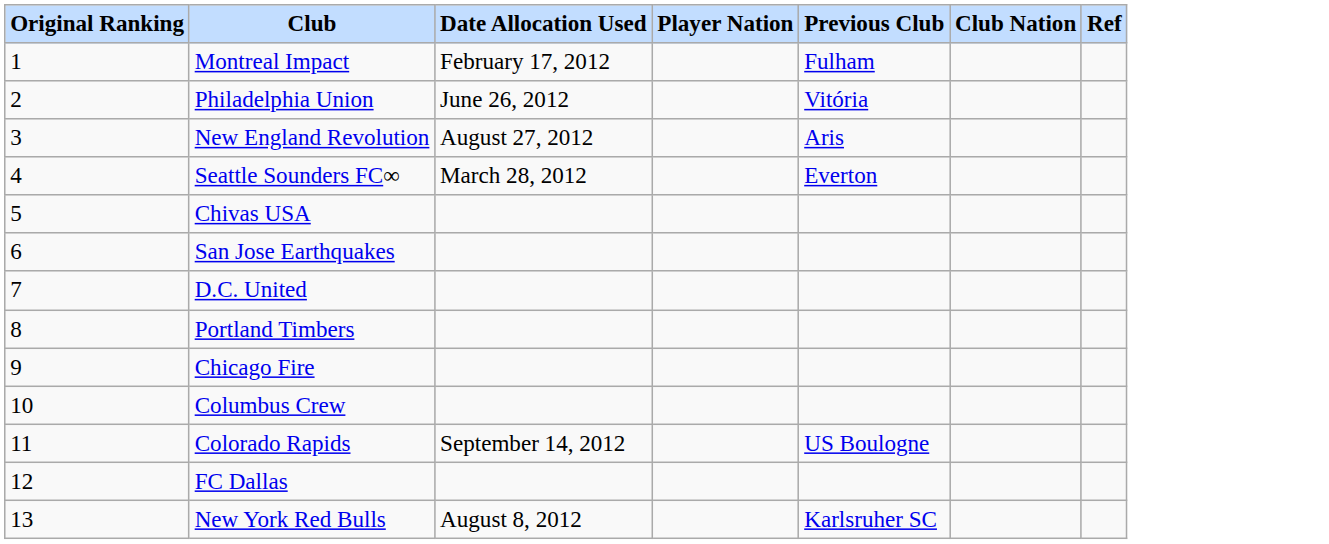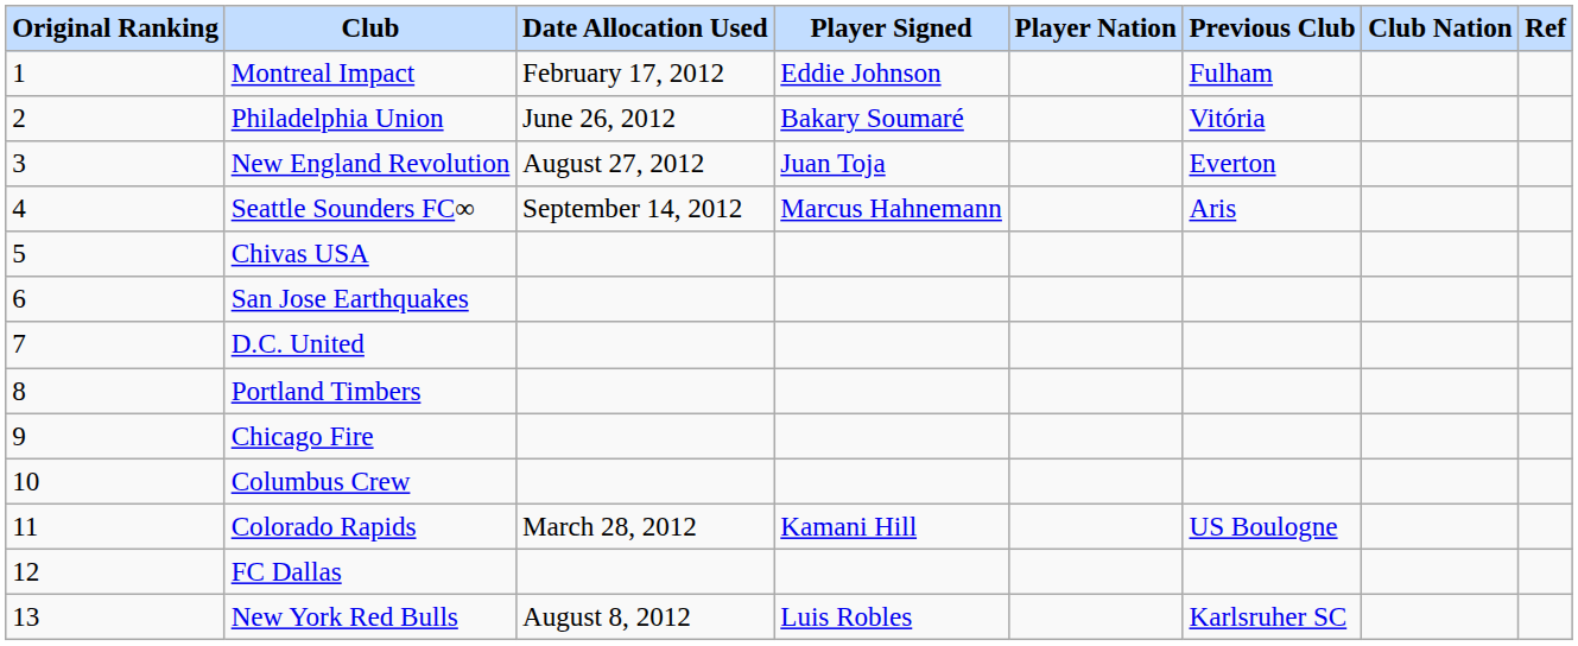 <table class="wikitable" style="text-align:left; font-size:95%;">
 <tr>
 <th style="background:#c2ddff;">Original Ranking</th>
 <th style="background:#c2ddff;">Club</th>
 <th style="background:#c2ddff;">Date Allocation Used</th>
+<th style="background:#c2ddff;">Player Signed</th>
 <th style="background:#c2ddff;">Player Nation</th>
 <th style="background:#c2ddff;">Previous Club</th>
 <th style="background:#c2ddff;">Club Nation</th>
 <th style="background:#c2ddff;">Ref</th>
 </tr>
 <tr>
 <td>1</td>
 <td><a href='#'>Montreal Impact</a> </td>
 <td>February 17, 2012</td>
+<td><a href='#'>Eddie Johnson</a></td>
 <td> </td>
 <td><a href='#'>Fulham</a></td>
 <td></td>
 <td></td>
 </tr>
 <tr>
 <td>2</td>
 <td><a href='#'>Philadelphia Union</a></td>
 <td>June 26, 2012</td>
+<td><a href='#'>Bakary Soumaré</a></td>
 <td></td>
 <td><a href='#'>Vitória</a></td>
 <td></td>
 <td></td>
 </tr>
 <tr>
 <td>3</td>
 <td><a href='#'>New England Revolution</a></td>
 <td>August 27, 2012</td>
+<td><a href='#'>Juan Toja</a></td>
+<td></td>
+<td><a href='#'>Everton</a></td>
+<td></td>
+<td></td>
+</tr>
+<tr>
+<td>4</td>
+<td><a href='#'>Seattle Sounders FC</a>∞</td>
+<td>September 14, 2012</td>
+<td><a href='#'>Marcus Hahnemann</a></td>
 <td></td>
 <td><a href='#'>Aris</a></td>
 <td></td>
 <td></td>
 </tr>
 <tr>
-<td>4</td>
-<td><a href='#'>Seattle Sounders FC</a>∞</td>
-<td>March 28, 2012</td>
-<td></td>
-<td><a href='#'>Everton</a></td>
-<td></td>
-<td></td>
-</tr>
-<tr>
 <td>5</td>
 <td><a href='#'>Chivas USA</a></td>
+<td></td>
 <td></td>
 <td></td>
 <td></td>
 <td></td>
 <td></td>
 </tr>
 <tr>
 <td>6</td>
 <td><a href='#'>San Jose Earthquakes</a></td>
 <td></td>
 <td></td>
 <td></td>
 <td></td>
 <td></td>
+<td></td>
 </tr>
 <tr>
 <td>7</td>
 <td><a href='#'>D.C. United</a></td>
+<td></td>
 <td></td>
 <td></td>
 <td></td>
 <td></td>
 <td></td>
 </tr>
 <tr>
 <td>8</td>
 <td><a href='#'>Portland Timbers</a></td>
 <td></td>
 <td></td>
 <td></td>
 <td></td>
 <td></td>
+<td></td>
 </tr>
 <tr>
 <td>9</td>
 <td><a href='#'>Chicago Fire</a></td>
+<td></td>
 <td></td>
 <td></td>
 <td></td>
 <td></td>
 <td></td>
 </tr>
 <tr>
 <td>10</td>
 <td><a href='#'>Columbus Crew</a></td>
 <td></td>
 <td></td>
 <td></td>
 <td></td>
 <td></td>
+<td></td>
 </tr>
 <tr>
 <td>11</td>
 <td><a href='#'>Colorado Rapids</a></td>
-<td>September 14, 2012</td>
+<td>March 28, 2012</td>
+<td><a href='#'>Kamani Hill</a></td>
 <td></td>
 <td><a href='#'>US Boulogne</a></td>
 <td></td>
 <td></td>
 </tr>
 <tr>
 <td>12</td>
 <td><a href='#'>FC Dallas</a></td>
 <td></td>
 <td></td>
 <td></td>
 <td></td>
 <td></td>
+<td></td>
 </tr>
 <tr>
 <td>13</td>
 <td><a href='#'>New York Red Bulls</a></td>
 <td>August 8, 2012</td>
+<td><a href='#'>Luis Robles</a></td>
 <td></td>
 <td><a href='#'>Karlsruher SC</a></td>
 <td></td>
 <td></td>
 </tr>
 </table>
